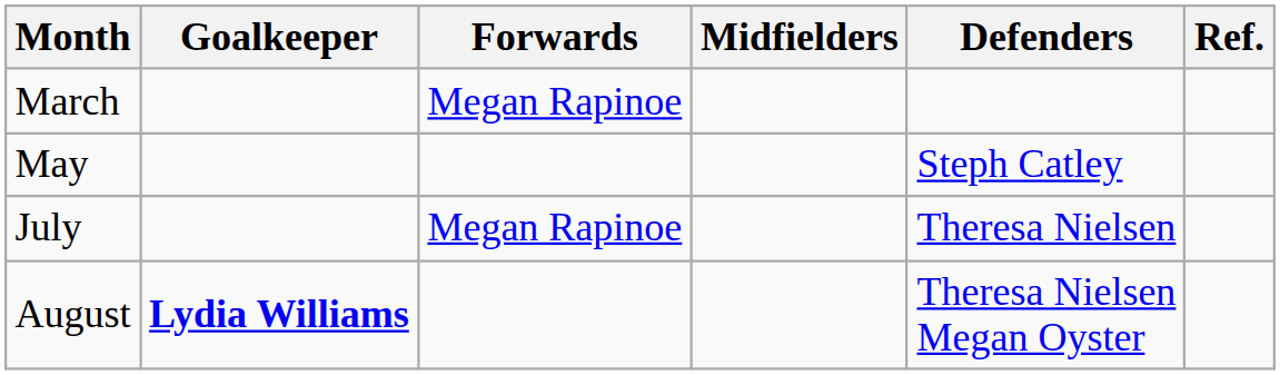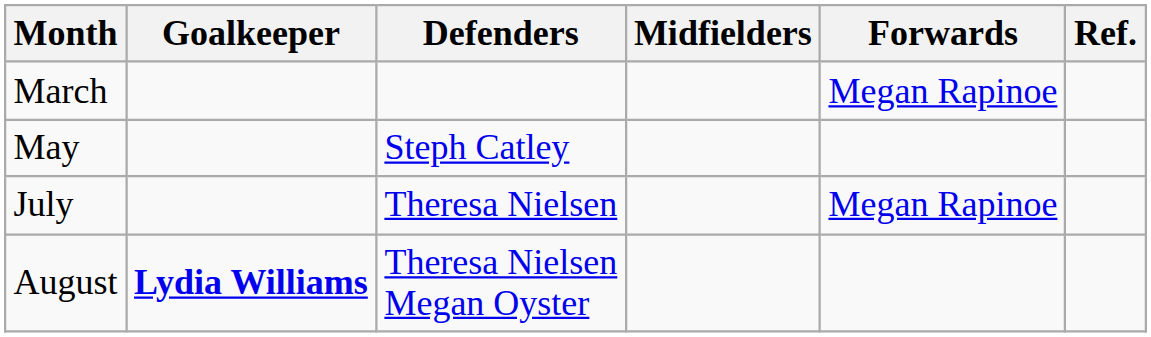 <table class="wikitable">
 <tr>
 <th>Month</th>
 <th>Goalkeeper</th>
+<th>Defenders</th>
+<th>Midfielders</th>
 <th>Forwards</th>
-<th>Midfielders</th>
-<th>Defenders</th>
 <th>Ref.</th>
 </tr>
 <tr>
 <td>March</td>
 <td></td>
+<td></td>
+<td></td>
 <td> <a href='#'>Megan Rapinoe</a></td>
+<td></td>
+</tr>
+<tr>
+<td>May</td>
+<td></td>
+<td> <a href='#'>Steph Catley</a></td>
 <td></td>
 <td></td>
 <td></td>
 </tr>
 <tr>
-<td>May</td>
-<td></td>
-<td></td>
-<td></td>
-<td> <a href='#'>Steph Catley</a></td>
-<td></td>
-</tr>
-<tr>
 <td>July</td>
 <td></td>
+<td> <a href='#'>Theresa Nielsen</a></td>
+<td></td>
 <td> <a href='#'>Megan Rapinoe</a></td>
-<td></td>
-<td> <a href='#'>Theresa Nielsen</a></td>
 <td></td>
 </tr>
 <tr>
 <td>August</td>
 <td><strong> <a href='#'>Lydia Williams</a></strong></td>
+<td> <a href='#'>Theresa Nielsen</a> <br>  <a href='#'>Megan Oyster</a></td>
 <td></td>
 <td></td>
-<td> <a href='#'>Theresa Nielsen</a> <br>  <a href='#'>Megan Oyster</a></td>
 <td></td>
 </tr>
 </table>
